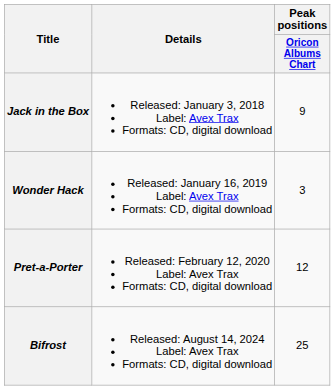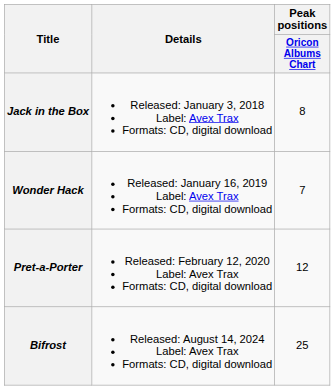 <table class="wikitable plainrowheaders" style="text-align:center;">
 <tr>
 <th scope="col" rowspan="2">Title</th>
 <th scope="col" rowspan="2">Details</th>
 <th scope="col" colspan="1">Peak positions</th>
 </tr>
 <tr>
 <th scope="col" style="width:3em;font-size:90%;"><a href='#'>Oricon Albums Chart</a><br></th>
 </tr>
 <tr>
 <th scope="row"><em>Jack in the Box</em></th>
 <td><br><ul><li>Released: January 3, 2018</li><li>Label: <a href='#'>Avex Trax</a></li><li>Formats: CD, digital download</li></ul></td>
-<td>9</td>
+<td>8</td>
 </tr>
 <tr>
 <th scope="row"><em>Wonder Hack</em></th>
 <td><br><ul><li>Released: January 16, 2019</li><li>Label: <a href='#'>Avex Trax</a></li><li>Formats: CD, digital download</li></ul></td>
-<td>3</td>
+<td>7</td>
 </tr>
 <tr>
 <th scope="row"><em>Pret-a-Porter</em></th>
 <td><br><ul><li>Released: February 12, 2020</li><li>Label: Avex Trax</li><li>Formats: CD, digital download</li></ul></td>
 <td>12</td>
 </tr>
 <tr>
 <th scope="row"><em>Bifrost</em></th>
 <td><br><ul><li>Released: August 14, 2024</li><li>Label: Avex Trax</li><li>Formats: CD, digital download</li></ul></td>
 <td>25</td>
 </tr>
 </table>
